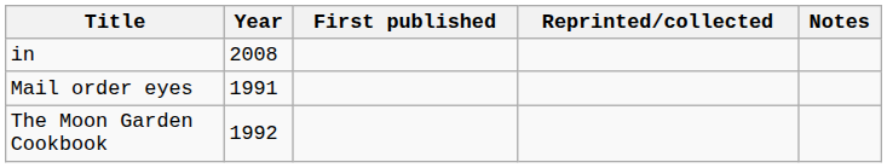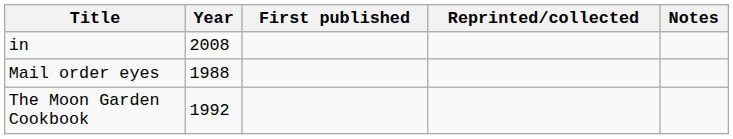 <table class='wikitable sortable' width='90%'>
 <tr>
 <th width=25%>Title</th>
 <th>Year</th>
 <th>First published</th>
 <th>Reprinted/collected</th>
 <th>Notes</th>
 </tr>
 <tr>
 <td> in </td>
 <td>2008</td>
 <td></td>
 <td></td>
 <td></td>
 </tr>
 <tr>
 <td>Mail order eyes</td>
-<td>1991</td>
+<td>1988</td>
 <td></td>
 <td></td>
 <td></td>
 </tr>
 <tr>
 <td data-sort-value="Moon Garden Cookbook">The Moon Garden Cookbook</td>
 <td>1992</td>
 <td></td>
 <td></td>
 <td></td>
 </tr>
 </table>
